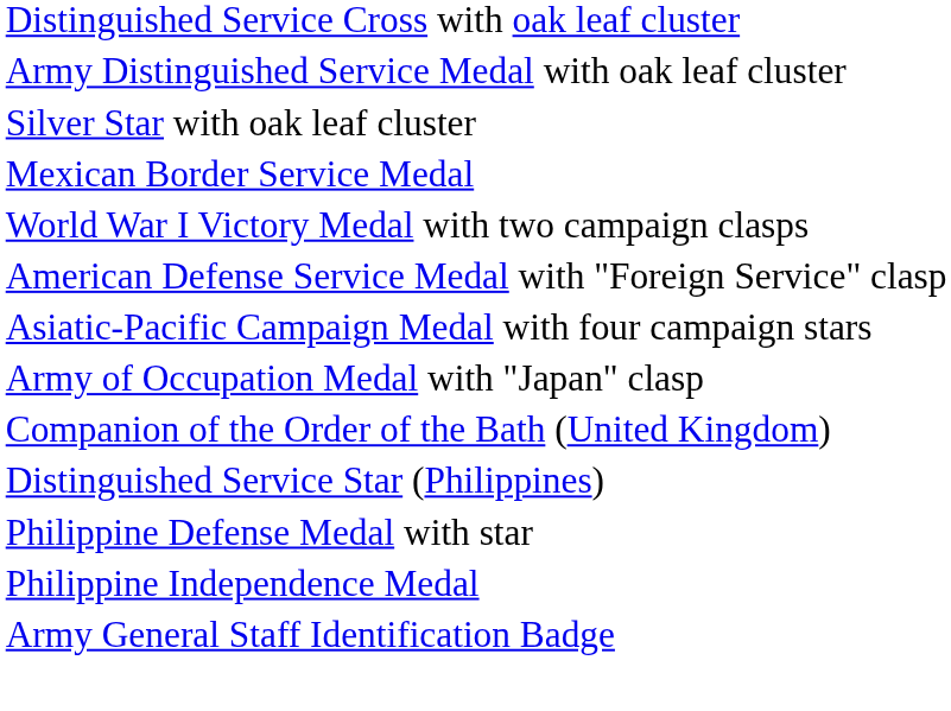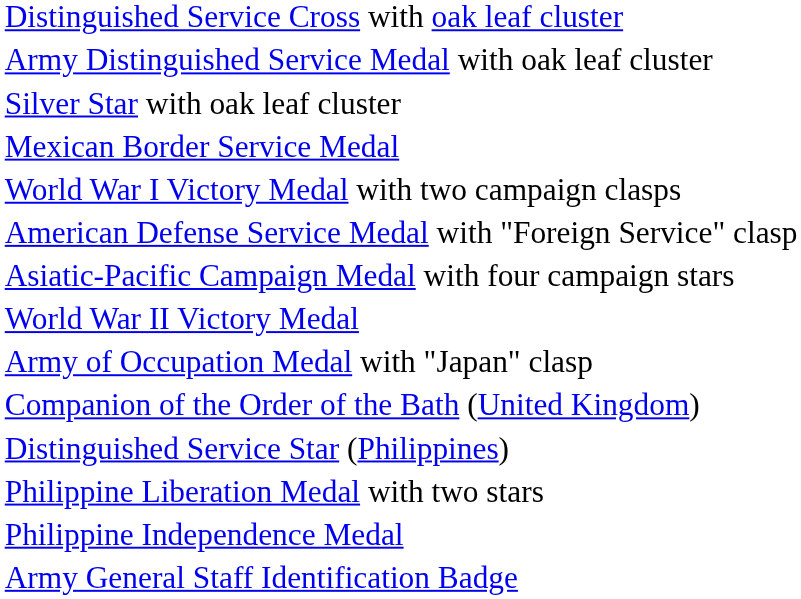 <table>
 <tr>
 <td></td>
 <td><a href='#'>Distinguished Service Cross</a> with <a href='#'>oak leaf cluster</a></td>
 </tr>
 <tr>
 <td></td>
 <td><a href='#'>Army Distinguished Service Medal</a> with oak leaf cluster</td>
 </tr>
 <tr>
 <td></td>
 <td><a href='#'>Silver Star</a> with oak leaf cluster</td>
 </tr>
 <tr>
 <td></td>
 <td><a href='#'>Mexican Border Service Medal</a></td>
 </tr>
 <tr>
 <td></td>
 <td><a href='#'>World War I Victory Medal</a> with two campaign clasps</td>
 </tr>
 <tr>
 <td></td>
 <td><a href='#'>American Defense Service Medal</a> with "Foreign Service" clasp</td>
 </tr>
 <tr>
 <td></td>
 <td><a href='#'>Asiatic-Pacific Campaign Medal</a> with four campaign stars</td>
 </tr>
 <tr>
 <td></td>
+<td><a href='#'>World War II Victory Medal</a></td>
+</tr>
+<tr>
+<td></td>
 <td><a href='#'>Army of Occupation Medal</a> with "Japan" clasp</td>
 </tr>
 <tr>
 <td></td>
 <td><a href='#'>Companion of the Order of the Bath</a> (<a href='#'>United Kingdom</a>)</td>
 </tr>
 <tr>
 <td></td>
 <td><a href='#'>Distinguished Service Star</a> (<a href='#'>Philippines</a>)</td>
 </tr>
 <tr>
 <td></td>
-<td><a href='#'>Philippine Defense Medal</a> with star</td>
+<td><a href='#'>Philippine Liberation Medal</a> with two stars</td>
 </tr>
 <tr>
 <td></td>
 <td><a href='#'>Philippine Independence Medal</a></td>
 </tr>
 <tr>
 <td></td>
 <td><a href='#'>Army General Staff Identification Badge</a></td>
 </tr>
 </table>
